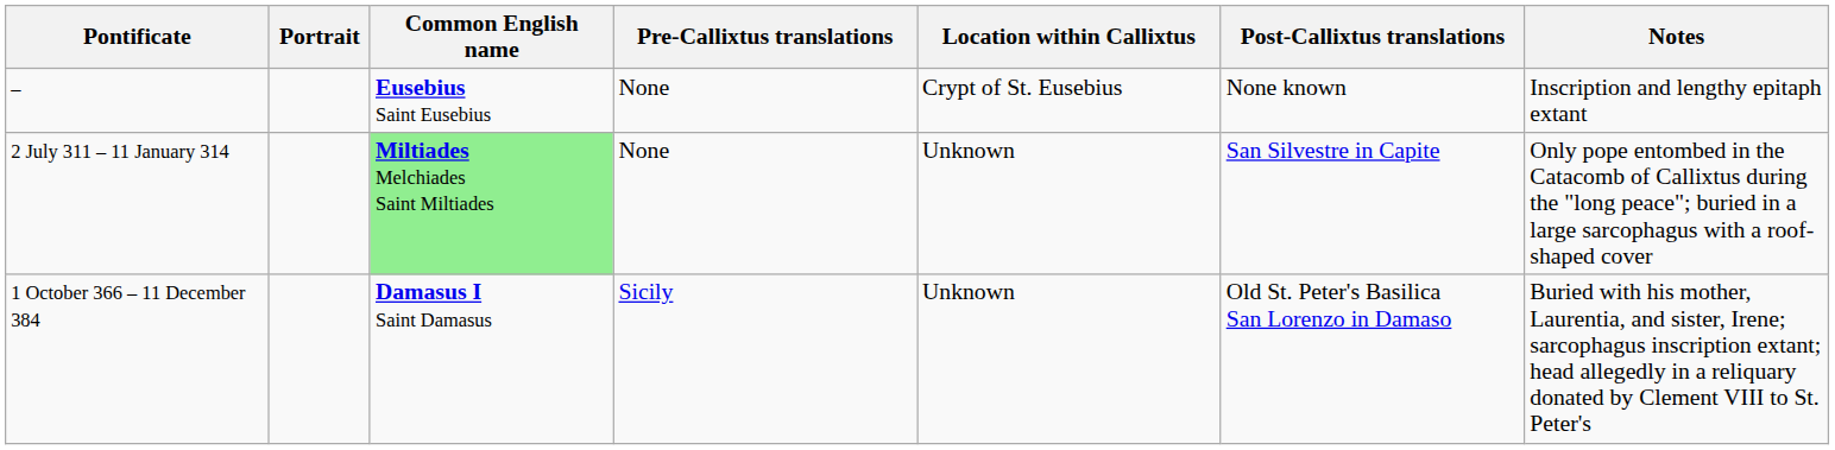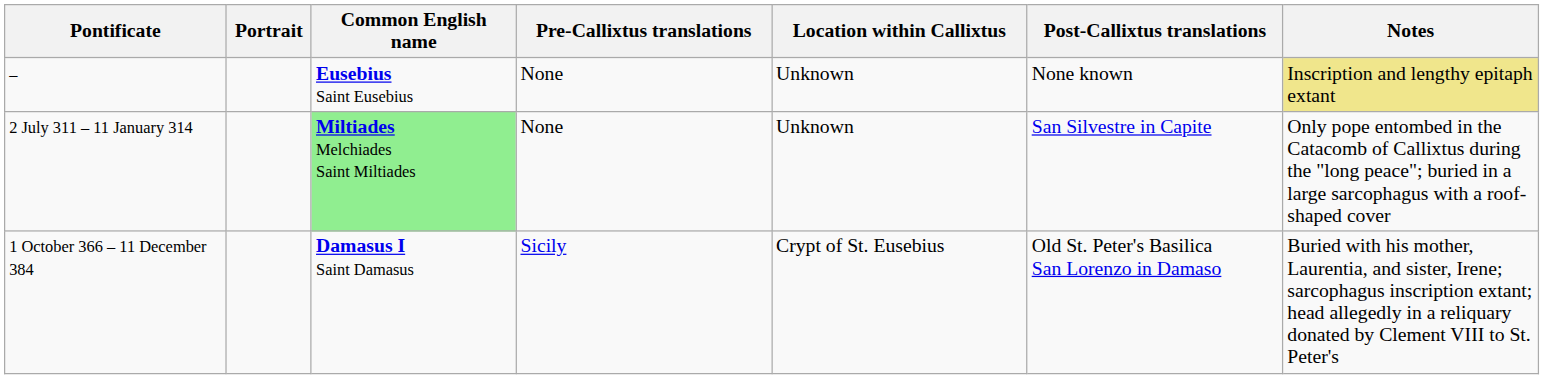 <table class=wikitable>
 <tr>
 <th width="13%">Pontificate</th>
 <th width="5%">Portrait</th>
 <th width="12%">Common English name</th>
 <th width="15%">Pre-Callixtus translations</th>
 <th width="15%">Location within Callixtus</th>
 <th width="15%">Post-Callixtus translations</th>
 <th width="15%">Notes</th>
 </tr>
 <tr valign="top">
 <td><small> – </small></td>
 <td></td>
 <td><strong><a href='#'>Eusebius</a></strong><br><small>Saint Eusebius</small></td>
 <td>None</td>
-<td>Crypt of St. Eusebius</td>
+<td>Unknown</td>
 <td>None known</td>
-<td>Inscription and lengthy epitaph extant</td>
+<td style="background: khaki;">Inscription and lengthy epitaph extant</td>
 </tr>
 <tr valign="top">
 <td><small>2 July 311 – 11 January 314</small></td>
 <td></td>
 <td style="background: lightgreen;"><strong><a href='#'>Miltiades</a></strong><br><small>Melchiades<br>Saint Miltiades</small></td>
 <td>None</td>
 <td>Unknown</td>
 <td><a href='#'>San Silvestre in Capite</a></td>
 <td>Only pope entombed in the Catacomb of Callixtus during the "long peace"; buried in a large sarcophagus with a roof-shaped cover</td>
 </tr>
 <tr valign="top">
 <td><small>1 October 366 – 11 December 384</small></td>
 <td></td>
 <td><strong><a href='#'>Damasus I</a></strong><br><small>Saint Damasus</small></td>
 <td><a href='#'>Sicily</a></td>
-<td>Unknown</td>
+<td>Crypt of St. Eusebius</td>
 <td>Old St. Peter's Basilica<br><a href='#'>San Lorenzo in Damaso</a></td>
 <td>Buried with his mother, Laurentia, and sister, Irene; sarcophagus inscription extant; head allegedly in a reliquary donated by Clement VIII to St. Peter's</td>
 </tr>
 </table>
